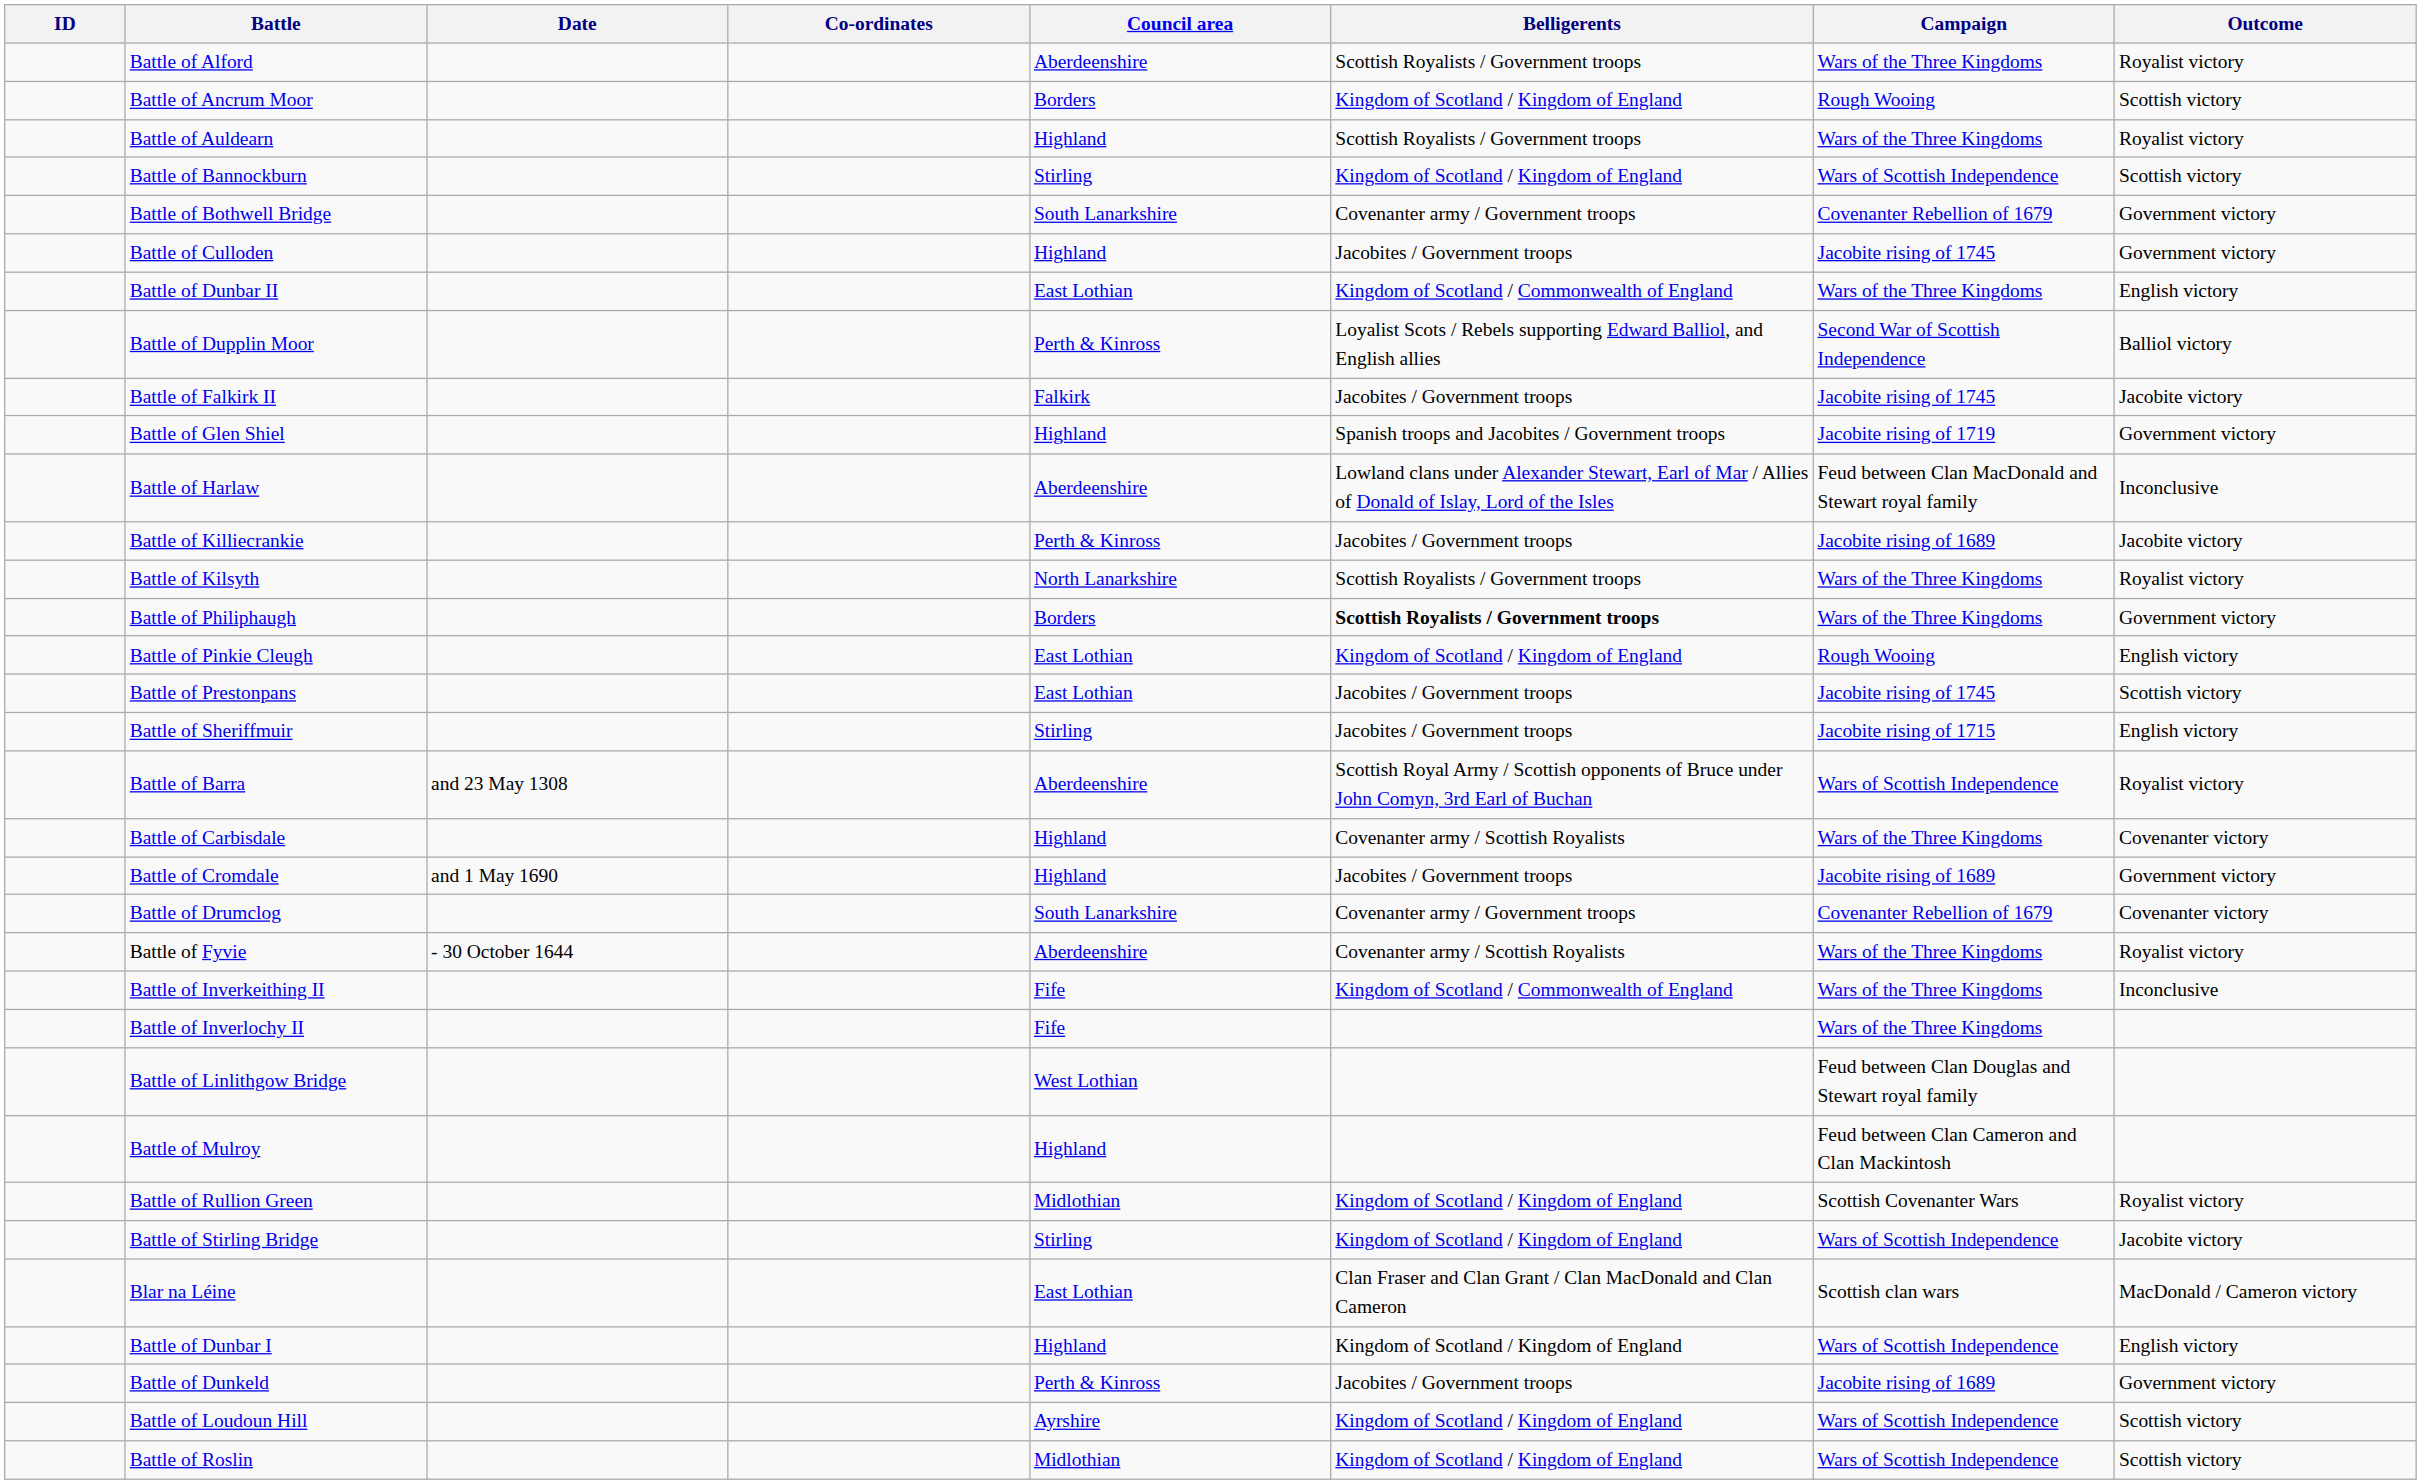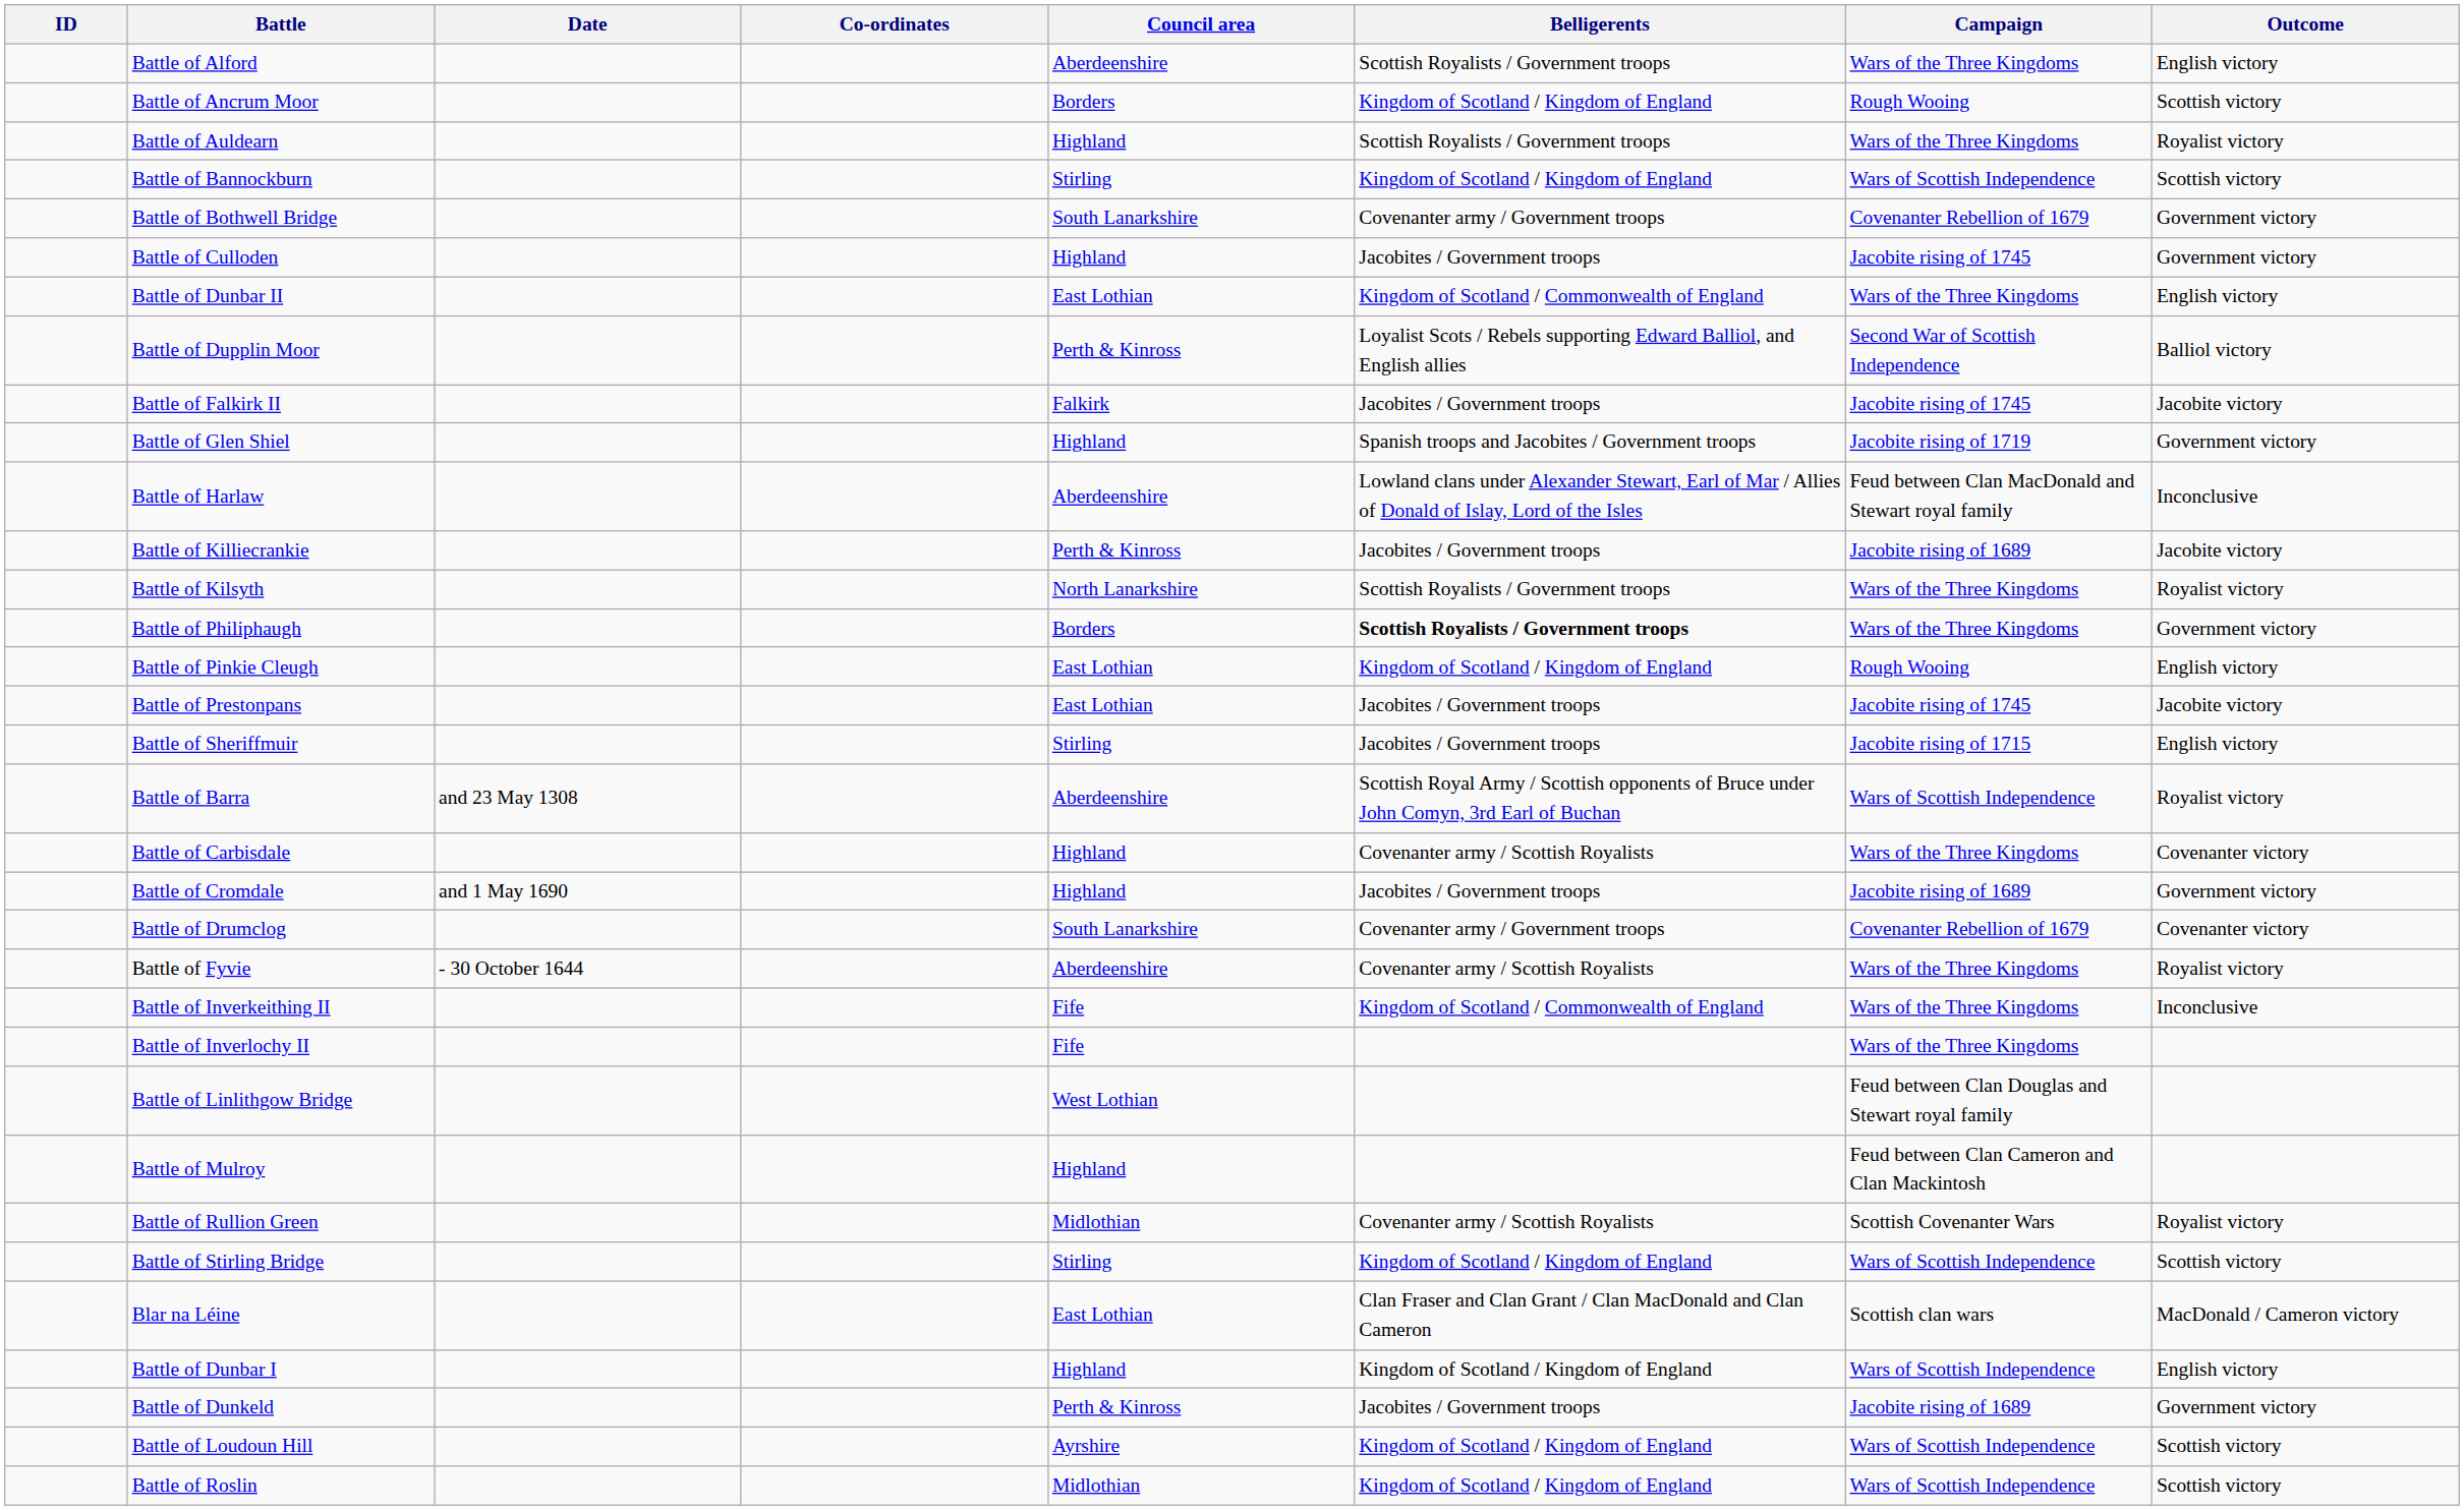 <table class="wikitable sortable" style="font-size:95%;width:95%;border:0px;text-align:left;line-height:150%;">
 <tr>
 <th style="background: #f2f2f2; color: #000080" height="17" width="5%">ID</th>
 <th style="background: #f2f2f2; color: #000080" height="17" width="12.5%">Battle</th>
 <th style="background: #f2f2f2; color: #000080" height="17" width="12.5%">Date</th>
 <th style="background: #f2f2f2; color: #000080" class="unsortable" height="17" width="12.5%">Co-ordinates</th>
 <th style="background: #f2f2f2; color: #000080" height="17" width="12.5%"><a href='#'>Council area</a></th>
 <th style="background: #f2f2f2; color: #000080" height="17" width="20%">Belligerents</th>
 <th style="background: #f2f2f2; color: #000080" height="17" width="12.5%">Campaign</th>
 <th style="background: #f2f2f2; color: #000080" height="17" width="12.5%">Outcome</th>
 </tr>
 <tr>
 <td data-sort-value="BTL01"></td>
 <td><a href='#'>Battle of Alford</a></td>
 <td></td>
 <td></td>
 <td><a href='#'>Aberdeenshire</a></td>
 <td>Scottish Royalists / Government troops</td>
 <td><a href='#'>Wars of the Three Kingdoms</a></td>
-<td>Royalist victory</td>
+<td>English victory</td>
 </tr>
 <tr>
 <td data-sort-value="BTL02"></td>
 <td><a href='#'>Battle of Ancrum Moor</a></td>
 <td></td>
 <td></td>
 <td><a href='#'>Borders</a></td>
 <td><a href='#'>Kingdom of Scotland</a> / <a href='#'>Kingdom of England</a></td>
 <td><a href='#'>Rough Wooing</a></td>
 <td>Scottish victory</td>
 </tr>
 <tr>
 <td data-sort-value="BTL03"></td>
 <td><a href='#'>Battle of Auldearn</a></td>
 <td></td>
 <td></td>
 <td><a href='#'>Highland</a></td>
 <td>Scottish Royalists / Government troops</td>
 <td><a href='#'>Wars of the Three Kingdoms</a></td>
 <td>Royalist victory</td>
 </tr>
 <tr>
 <td data-sort-value="BTL04"></td>
 <td><a href='#'>Battle of Bannockburn</a></td>
 <td></td>
 <td></td>
 <td><a href='#'>Stirling</a></td>
 <td><a href='#'>Kingdom of Scotland</a> / <a href='#'>Kingdom of England</a></td>
 <td><a href='#'>Wars of Scottish Independence</a></td>
 <td>Scottish victory</td>
 </tr>
 <tr>
 <td data-sort-value="BTL05"></td>
 <td><a href='#'>Battle of Bothwell Bridge</a></td>
 <td></td>
 <td></td>
 <td><a href='#'>South Lanarkshire</a></td>
 <td>Covenanter army / Government troops</td>
 <td><a href='#'>Covenanter Rebellion of 1679</a></td>
 <td>Government victory</td>
 </tr>
 <tr>
 <td data-sort-value="BTL06"></td>
 <td><a href='#'>Battle of Culloden</a></td>
 <td></td>
 <td></td>
 <td><a href='#'>Highland</a></td>
 <td>Jacobites / Government troops</td>
 <td><a href='#'>Jacobite rising of 1745</a></td>
 <td>Government victory</td>
 </tr>
 <tr>
 <td data-sort-value="BTL07"></td>
 <td><a href='#'>Battle of Dunbar II</a></td>
 <td></td>
 <td></td>
 <td><a href='#'>East Lothian</a></td>
 <td><a href='#'>Kingdom of Scotland</a> / <a href='#'>Commonwealth of England</a></td>
 <td><a href='#'>Wars of the Three Kingdoms</a></td>
 <td>English victory</td>
 </tr>
 <tr>
 <td data-sort-value="BTL08"></td>
 <td><a href='#'>Battle of Dupplin Moor</a></td>
 <td></td>
 <td></td>
 <td><a href='#'>Perth & Kinross</a></td>
 <td>Loyalist Scots / Rebels supporting <a href='#'>Edward Balliol</a>, and English allies</td>
 <td><a href='#'>Second War of Scottish Independence</a></td>
 <td>Balliol victory</td>
 </tr>
 <tr>
 <td data-sort-value="BTL09"></td>
 <td><a href='#'>Battle of Falkirk II</a></td>
 <td></td>
 <td></td>
 <td><a href='#'>Falkirk</a></td>
 <td>Jacobites / Government troops</td>
 <td><a href='#'>Jacobite rising of 1745</a></td>
 <td>Jacobite victory</td>
 </tr>
 <tr>
 <td></td>
 <td><a href='#'>Battle of Glen Shiel</a></td>
 <td></td>
 <td></td>
 <td><a href='#'>Highland</a></td>
 <td>Spanish troops and Jacobites / Government troops</td>
 <td><a href='#'>Jacobite rising of 1719</a></td>
 <td>Government victory</td>
 </tr>
 <tr>
 <td></td>
 <td><a href='#'>Battle of Harlaw</a></td>
 <td></td>
 <td></td>
 <td><a href='#'>Aberdeenshire</a></td>
 <td>Lowland clans under <a href='#'>Alexander Stewart, Earl of Mar</a> / Allies of <a href='#'>Donald of Islay, Lord of the Isles</a></td>
 <td>Feud between Clan MacDonald and Stewart royal family</td>
 <td>Inconclusive</td>
 </tr>
 <tr>
 <td></td>
 <td><a href='#'>Battle of Killiecrankie</a></td>
 <td></td>
 <td></td>
 <td><a href='#'>Perth & Kinross</a></td>
 <td>Jacobites / Government troops</td>
 <td><a href='#'>Jacobite rising of 1689</a></td>
 <td>Jacobite victory</td>
 </tr>
 <tr>
 <td></td>
 <td><a href='#'>Battle of Kilsyth</a></td>
 <td></td>
 <td></td>
 <td><a href='#'>North Lanarkshire</a></td>
 <td>Scottish Royalists / Government troops</td>
 <td><a href='#'>Wars of the Three Kingdoms</a></td>
 <td>Royalist victory</td>
 </tr>
 <tr>
 <td></td>
 <td><a href='#'>Battle of Philiphaugh</a></td>
 <td></td>
 <td></td>
 <td><a href='#'>Borders</a></td>
 <td><strong>Scottish Royalists / Government troops</strong></td>
 <td><a href='#'>Wars of the Three Kingdoms</a></td>
 <td>Government victory</td>
 </tr>
 <tr>
 <td></td>
 <td><a href='#'>Battle of Pinkie Cleugh</a></td>
 <td></td>
 <td></td>
 <td><a href='#'>East Lothian</a></td>
 <td><a href='#'>Kingdom of Scotland</a> / <a href='#'>Kingdom of England</a></td>
 <td><a href='#'>Rough Wooing</a></td>
 <td>English victory</td>
 </tr>
 <tr>
 <td></td>
 <td><a href='#'>Battle of Prestonpans</a></td>
 <td></td>
 <td></td>
 <td><a href='#'>East Lothian</a></td>
 <td>Jacobites / Government troops</td>
 <td><a href='#'>Jacobite rising of 1745</a></td>
-<td>Scottish victory</td>
+<td>Jacobite victory</td>
 </tr>
 <tr>
 <td></td>
 <td><a href='#'>Battle of Sheriffmuir</a></td>
 <td></td>
 <td></td>
 <td><a href='#'>Stirling</a></td>
 <td>Jacobites / Government troops</td>
 <td><a href='#'>Jacobite rising of 1715</a></td>
 <td>English victory</td>
 </tr>
 <tr>
 <td></td>
 <td><a href='#'>Battle of Barra</a></td>
 <td> and 23 May 1308</td>
 <td></td>
 <td><a href='#'>Aberdeenshire</a></td>
 <td>Scottish Royal Army / Scottish opponents of Bruce under <a href='#'>John Comyn, 3rd Earl of Buchan</a></td>
 <td><a href='#'>Wars of Scottish Independence</a></td>
 <td>Royalist victory</td>
 </tr>
 <tr>
 <td></td>
 <td><a href='#'>Battle of Carbisdale</a></td>
 <td></td>
 <td></td>
 <td><a href='#'>Highland</a></td>
 <td>Covenanter army / Scottish Royalists</td>
 <td><a href='#'>Wars of the Three Kingdoms</a></td>
 <td>Covenanter victory</td>
 </tr>
 <tr>
 <td></td>
 <td><a href='#'>Battle of Cromdale</a></td>
 <td> and 1 May 1690</td>
 <td></td>
 <td><a href='#'>Highland</a></td>
 <td>Jacobites / Government troops</td>
 <td><a href='#'>Jacobite rising of 1689</a></td>
 <td>Government victory</td>
 </tr>
 <tr>
 <td></td>
 <td><a href='#'>Battle of Drumclog</a></td>
 <td></td>
 <td></td>
 <td><a href='#'>South Lanarkshire</a></td>
 <td>Covenanter army / Government troops</td>
 <td><a href='#'>Covenanter Rebellion of 1679</a></td>
 <td>Covenanter victory</td>
 </tr>
 <tr>
 <td></td>
 <td>Battle of <a href='#'>Fyvie</a></td>
 <td> - 30 October 1644</td>
 <td></td>
 <td><a href='#'>Aberdeenshire</a></td>
 <td>Covenanter army / Scottish Royalists</td>
 <td><a href='#'>Wars of the Three Kingdoms</a></td>
 <td>Royalist victory</td>
 </tr>
 <tr>
 <td></td>
 <td><a href='#'>Battle of Inverkeithing II</a></td>
 <td></td>
 <td></td>
 <td><a href='#'>Fife</a></td>
 <td><a href='#'>Kingdom of Scotland</a> / <a href='#'>Commonwealth of England</a></td>
 <td><a href='#'>Wars of the Three Kingdoms</a></td>
 <td>Inconclusive</td>
 </tr>
 <tr>
 <td></td>
 <td><a href='#'>Battle of Inverlochy II</a></td>
 <td></td>
 <td></td>
 <td><a href='#'>Fife</a></td>
 <td></td>
 <td><a href='#'>Wars of the Three Kingdoms</a></td>
 <td></td>
 </tr>
 <tr>
 <td></td>
 <td><a href='#'>Battle of Linlithgow Bridge</a></td>
 <td></td>
 <td></td>
 <td><a href='#'>West Lothian</a></td>
 <td></td>
 <td>Feud between Clan Douglas and Stewart royal family</td>
 <td></td>
 </tr>
 <tr>
 <td></td>
 <td><a href='#'>Battle of Mulroy</a></td>
 <td></td>
 <td></td>
 <td><a href='#'>Highland</a></td>
 <td></td>
 <td>Feud between Clan Cameron and Clan Mackintosh</td>
 <td></td>
 </tr>
 <tr>
 <td></td>
 <td><a href='#'>Battle of Rullion Green</a></td>
 <td></td>
 <td></td>
 <td><a href='#'>Midlothian</a></td>
-<td><a href='#'>Kingdom of Scotland</a> / <a href='#'>Kingdom of England</a></td>
+<td>Covenanter army / Scottish Royalists</td>
 <td>Scottish Covenanter Wars</td>
 <td>Royalist victory</td>
 </tr>
 <tr>
 <td></td>
 <td><a href='#'>Battle of Stirling Bridge</a></td>
 <td></td>
 <td></td>
 <td><a href='#'>Stirling</a></td>
 <td><a href='#'>Kingdom of Scotland</a> / <a href='#'>Kingdom of England</a></td>
 <td><a href='#'>Wars of Scottish Independence</a></td>
-<td>Jacobite victory</td>
+<td>Scottish victory</td>
 </tr>
 <tr>
 <td></td>
 <td><a href='#'>Blar na Léine</a></td>
 <td></td>
 <td></td>
 <td><a href='#'>East Lothian</a></td>
 <td>Clan Fraser and Clan Grant / Clan MacDonald and Clan Cameron</td>
 <td>Scottish clan wars</td>
 <td>MacDonald / Cameron victory</td>
 </tr>
 <tr>
 <td></td>
 <td><a href='#'>Battle of Dunbar I</a></td>
 <td></td>
 <td></td>
 <td><a href='#'>Highland</a></td>
 <td>Kingdom of Scotland / Kingdom of England</td>
 <td><a href='#'>Wars of Scottish Independence</a></td>
 <td>English victory</td>
 </tr>
 <tr>
 <td></td>
 <td><a href='#'>Battle of Dunkeld</a></td>
 <td></td>
 <td></td>
 <td><a href='#'>Perth & Kinross</a></td>
 <td>Jacobites / Government troops</td>
 <td><a href='#'>Jacobite rising of 1689</a></td>
 <td>Government victory</td>
 </tr>
 <tr>
 <td></td>
 <td><a href='#'>Battle of Loudoun Hill</a></td>
 <td></td>
 <td></td>
 <td><a href='#'>Ayrshire</a></td>
 <td><a href='#'>Kingdom of Scotland</a> / <a href='#'>Kingdom of England</a></td>
 <td><a href='#'>Wars of Scottish Independence</a></td>
 <td>Scottish victory</td>
 </tr>
 <tr>
 <td></td>
 <td><a href='#'>Battle of Roslin</a></td>
 <td></td>
 <td></td>
 <td><a href='#'>Midlothian</a></td>
 <td><a href='#'>Kingdom of Scotland</a> / <a href='#'>Kingdom of England</a></td>
 <td><a href='#'>Wars of Scottish Independence</a></td>
 <td>Scottish victory</td>
 </tr>
 </table>
